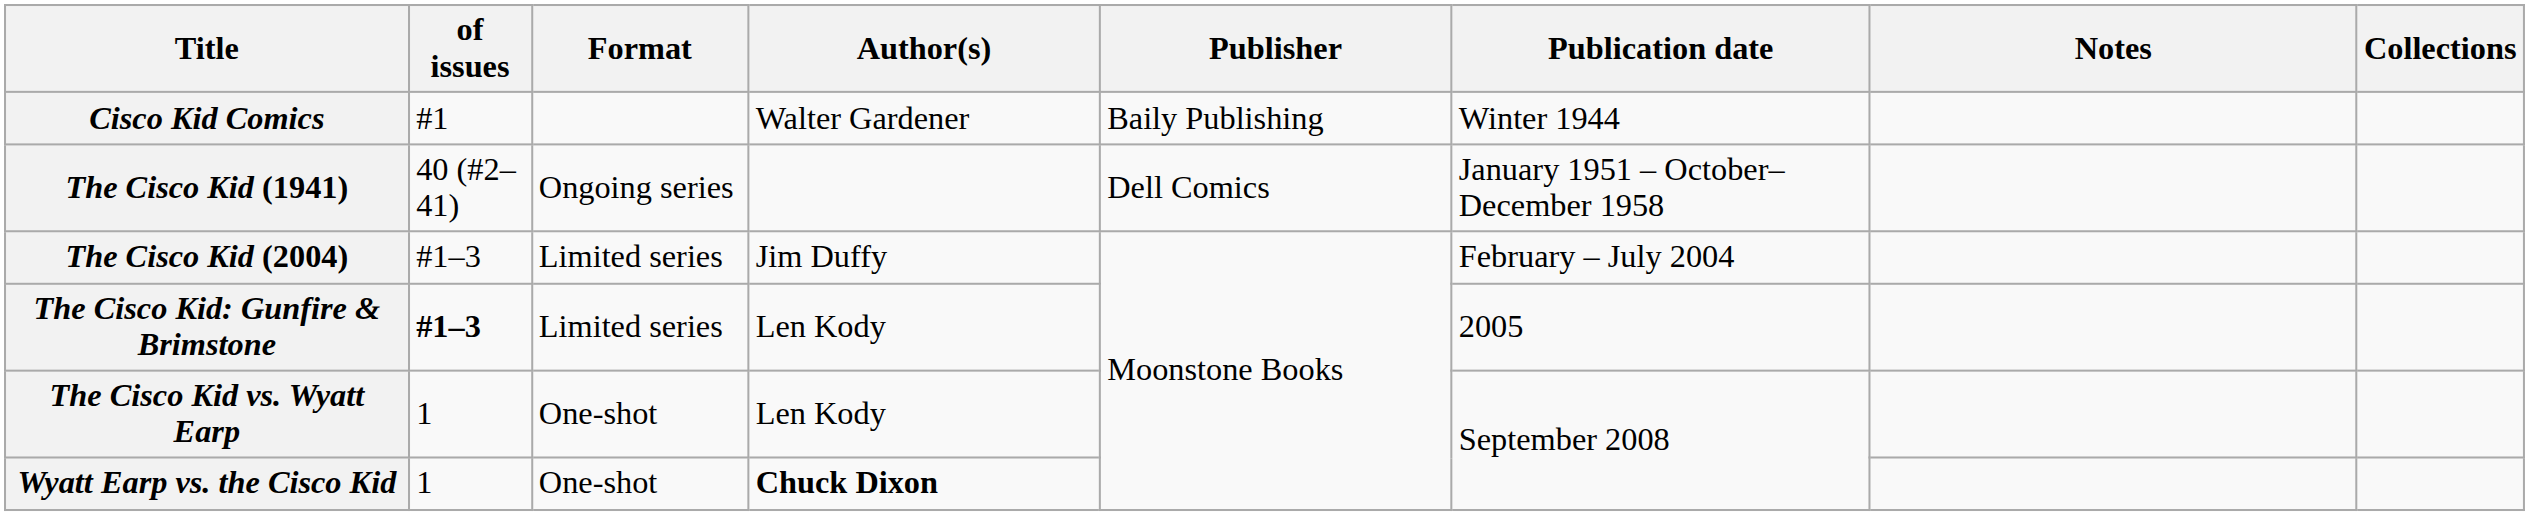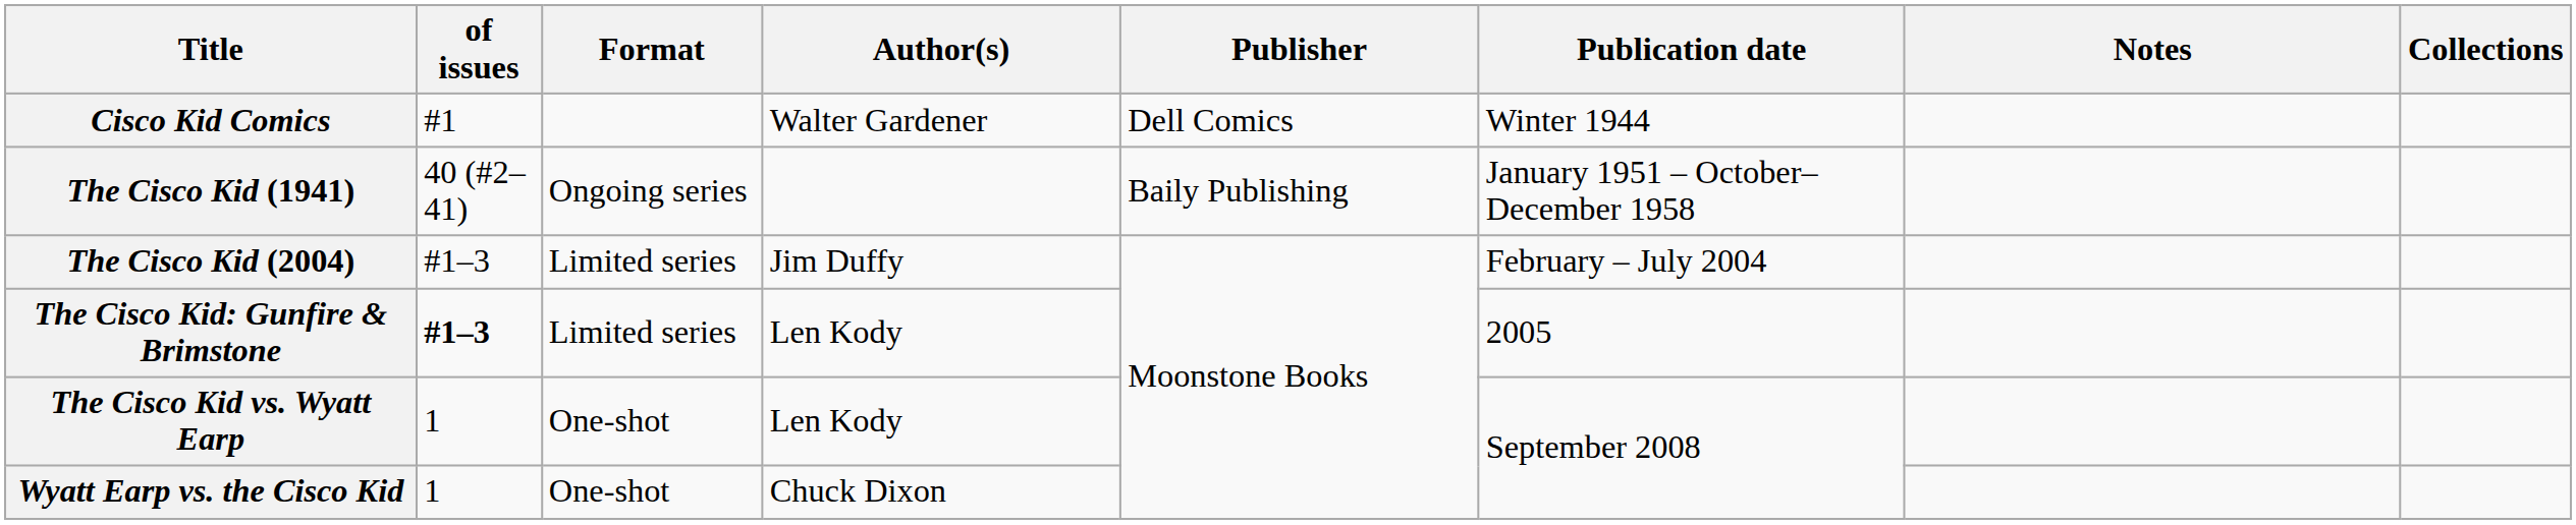 <table class="wikitable">
 <tr>
 <th>Title</th>
 <th style="width:40pt"> of issues</th>
 <th style="width:75pt">Format</th>
 <th style="width:125pt">Author(s)</th>
 <th style="width:125pt">Publisher</th>
 <th style="width:150pt">Publication date</th>
 <th style="width:175pt">Notes</th>
 <th>Collections</th>
 </tr>
 <tr>
 <th><em>Cisco Kid Comics</em></th>
 <td>#1</td>
 <td></td>
 <td>Walter Gardener</td>
-<td>Baily Publishing</td>
+<td>Dell Comics</td>
 <td>Winter 1944</td>
 <td></td>
 <td></td>
 </tr>
 <tr>
 <th><em>The Cisco Kid</em> (1941)</th>
 <td>40 (#2–41)</td>
 <td>Ongoing series</td>
 <td></td>
-<td>Dell Comics</td>
+<td>Baily Publishing</td>
 <td>January 1951 – October–December 1958</td>
 <td></td>
 <td></td>
 </tr>
 <tr>
 <th><em>The Cisco Kid</em> (2004)</th>
 <td>#1–3</td>
 <td>Limited series</td>
 <td>Jim Duffy</td>
 <td rowspan="4">Moonstone Books</td>
 <td>February – July 2004</td>
 <td></td>
 <td></td>
 </tr>
 <tr>
 <th><em>The Cisco Kid: Gunfire & Brimstone</em></th>
 <td><strong>#1–3</strong></td>
 <td>Limited series</td>
 <td>Len Kody</td>
 <td>2005</td>
 <td></td>
 <td></td>
 </tr>
 <tr>
 <th><em>The Cisco Kid vs. Wyatt Earp</em></th>
 <td>1</td>
 <td>One-shot</td>
 <td>Len Kody</td>
 <td rowspan="2">September 2008</td>
 <td></td>
 <td></td>
 </tr>
 <tr>
 <th><em>Wyatt Earp vs. the Cisco Kid</em></th>
 <td>1</td>
 <td>One-shot</td>
-<td><strong>Chuck Dixon</strong></td>
+<td>Chuck Dixon</td>
 <td></td>
 <td></td>
 </tr>
 </table>
